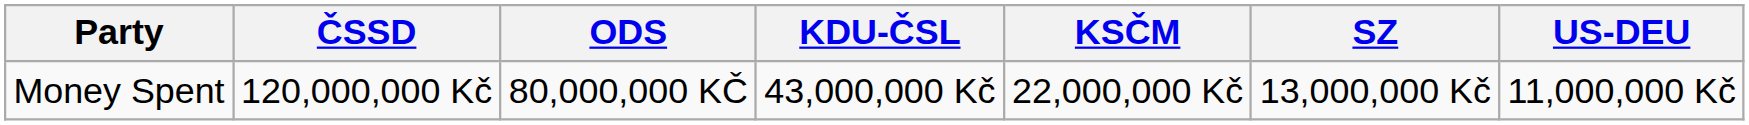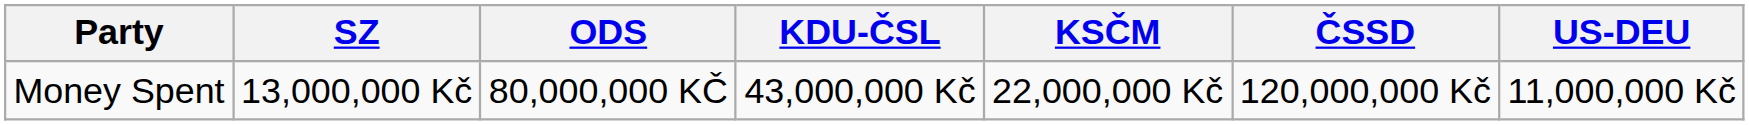 <table class="wikitable">
 <tr>
 <th>Party</th>
-<th><a href='#'>ČSSD</a></th>
+<th><a href='#'>SZ</a></th>
 <th><a href='#'>ODS</a></th>
 <th><a href='#'>KDU-ČSL</a></th>
 <th><a href='#'>KSČM</a></th>
-<th><a href='#'>SZ</a></th>
+<th><a href='#'>ČSSD</a></th>
 <th><a href='#'>US-DEU</a></th>
 </tr>
 <tr>
 <td>Money Spent</td>
-<td>120,000,000 Kč</td>
+<td>13,000,000 Kč</td>
 <td>80,000,000 KČ</td>
 <td>43,000,000 Kč</td>
 <td>22,000,000 Kč</td>
-<td>13,000,000 Kč</td>
+<td>120,000,000 Kč</td>
 <td>11,000,000 Kč</td>
 </tr>
 </table>
